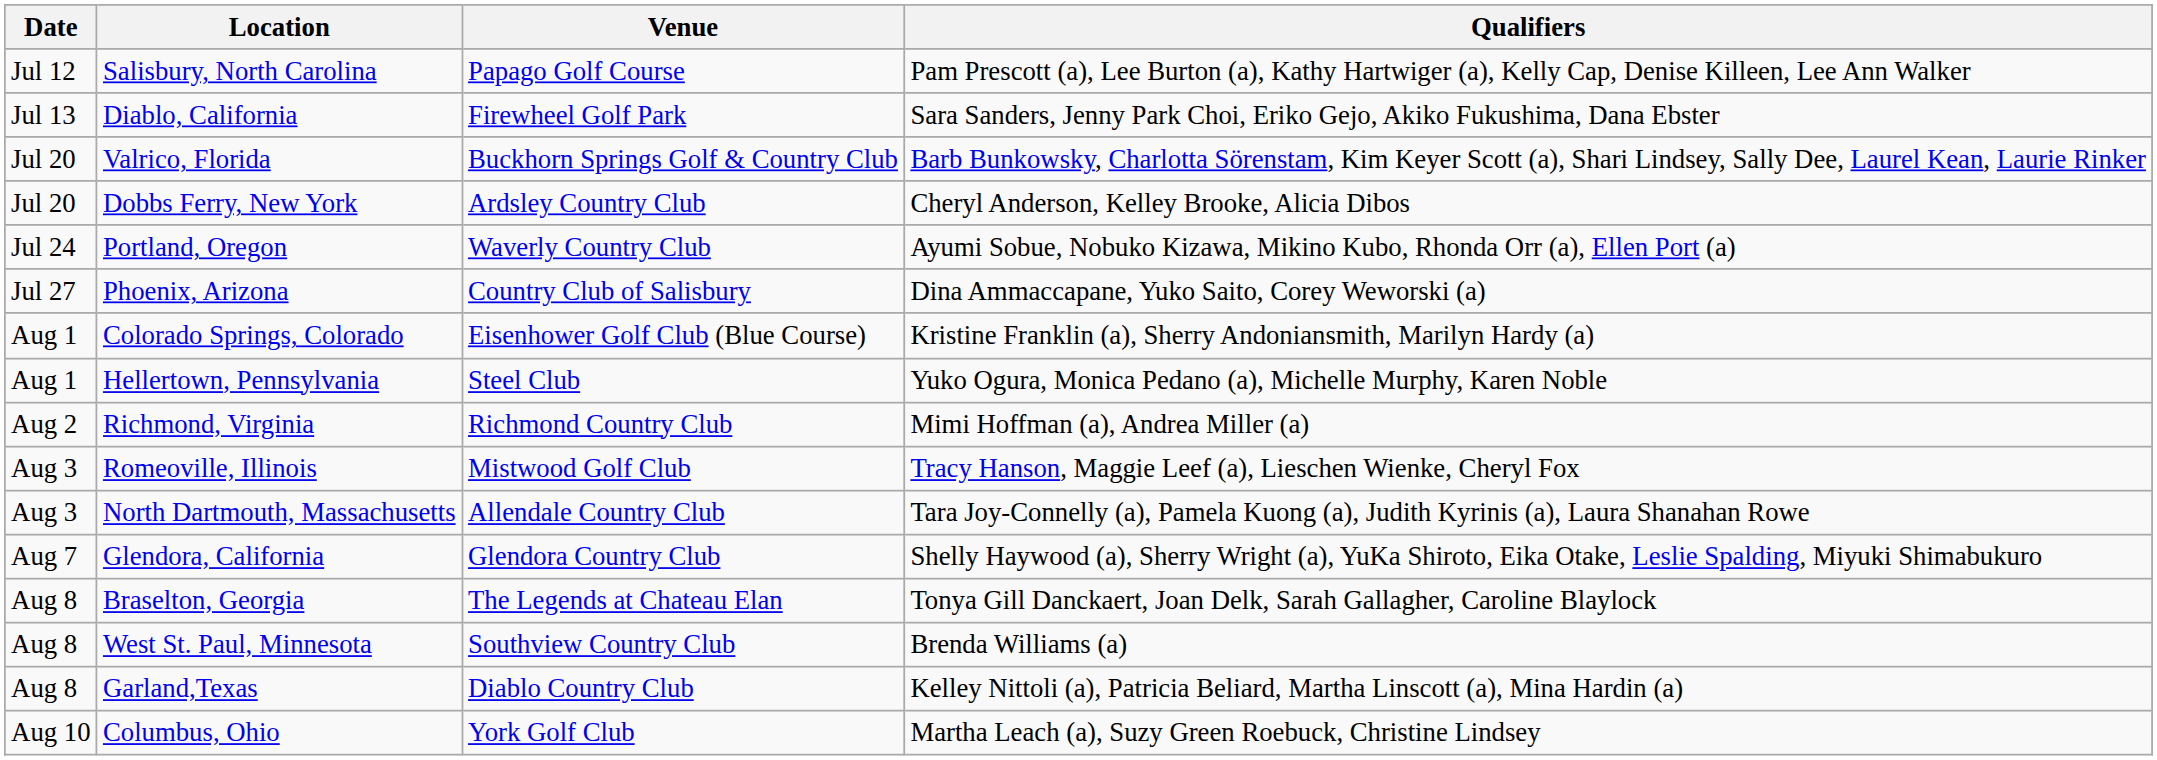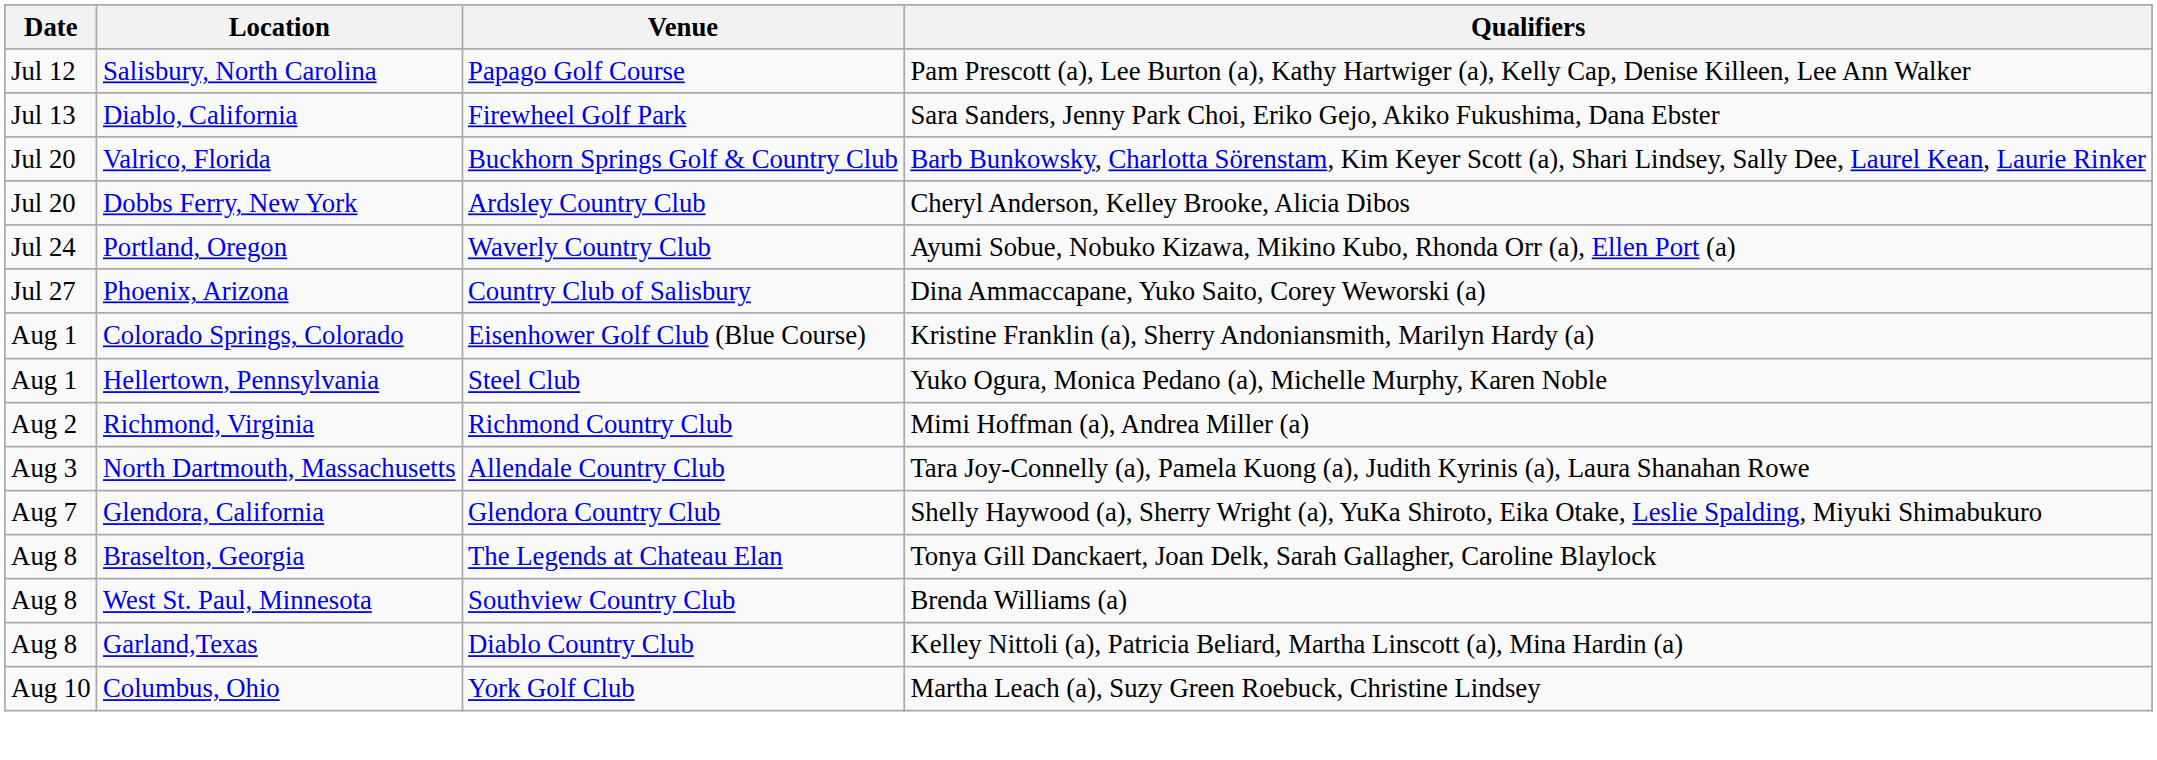 <table class=wikitable style=font-size:95%>
 <tr>
 <th>Date</th>
 <th>Location</th>
 <th>Venue</th>
 <th>Qualifiers</th>
 </tr>
 <tr>
 <td>Jul 12</td>
 <td><a href='#'>Salisbury, North Carolina</a></td>
 <td><a href='#'>Papago Golf Course</a></td>
 <td>Pam Prescott (a), Lee Burton (a), Kathy Hartwiger (a), Kelly Cap, Denise Killeen, Lee Ann Walker</td>
 </tr>
 <tr>
 <td>Jul 13</td>
 <td><a href='#'>Diablo, California</a></td>
 <td><a href='#'>Firewheel Golf Park</a></td>
 <td>Sara Sanders, Jenny Park Choi, Eriko Gejo, Akiko Fukushima, Dana Ebster</td>
 </tr>
 <tr>
 <td>Jul 20</td>
 <td><a href='#'>Valrico, Florida</a></td>
 <td><a href='#'>Buckhorn Springs Golf & Country Club</a></td>
 <td><a href='#'>Barb Bunkowsky</a>, <a href='#'>Charlotta Sörenstam</a>, Kim Keyer Scott (a), Shari Lindsey, Sally Dee, <a href='#'>Laurel Kean</a>, <a href='#'>Laurie Rinker</a></td>
 </tr>
 <tr>
 <td>Jul 20</td>
 <td><a href='#'>Dobbs Ferry, New York</a></td>
 <td><a href='#'>Ardsley Country Club</a></td>
 <td>Cheryl Anderson, Kelley Brooke, Alicia Dibos</td>
 </tr>
 <tr>
 <td>Jul 24</td>
 <td><a href='#'>Portland, Oregon</a></td>
 <td><a href='#'>Waverly Country Club</a></td>
 <td>Ayumi Sobue, Nobuko Kizawa, Mikino Kubo, Rhonda Orr (a), <a href='#'>Ellen Port</a> (a)</td>
 </tr>
 <tr>
 <td>Jul 27</td>
 <td><a href='#'>Phoenix, Arizona</a></td>
 <td><a href='#'>Country Club of Salisbury</a></td>
 <td>Dina Ammaccapane, Yuko Saito, Corey Weworski (a)</td>
 </tr>
 <tr>
 <td>Aug 1</td>
 <td><a href='#'>Colorado Springs, Colorado</a></td>
 <td><a href='#'>Eisenhower Golf Club</a> (Blue Course)</td>
 <td>Kristine Franklin (a), Sherry Andoniansmith, Marilyn Hardy (a)</td>
 </tr>
 <tr>
 <td>Aug 1</td>
 <td><a href='#'>Hellertown, Pennsylvania</a></td>
 <td><a href='#'>Steel Club</a></td>
 <td>Yuko Ogura, Monica Pedano (a), Michelle Murphy, Karen Noble</td>
 </tr>
 <tr>
 <td>Aug 2</td>
 <td><a href='#'>Richmond, Virginia</a></td>
 <td><a href='#'>Richmond Country Club</a></td>
 <td>Mimi Hoffman (a), Andrea Miller (a)</td>
 </tr>
 <tr>
 <td>Aug 3</td>
-<td><a href='#'>Romeoville, Illinois</a></td>
-<td><a href='#'>Mistwood Golf Club</a></td>
-<td><a href='#'>Tracy Hanson</a>, Maggie Leef (a), Lieschen Wienke, Cheryl Fox</td>
-</tr>
-<tr>
-<td>Aug 3</td>
 <td><a href='#'>North Dartmouth, Massachusetts</a></td>
 <td><a href='#'>Allendale Country Club</a></td>
 <td>Tara Joy-Connelly (a), Pamela Kuong (a), Judith Kyrinis (a), Laura Shanahan Rowe</td>
 </tr>
 <tr>
 <td>Aug 7</td>
 <td><a href='#'>Glendora, California</a></td>
 <td><a href='#'>Glendora Country Club</a></td>
 <td>Shelly Haywood (a), Sherry Wright (a), YuKa Shiroto, Eika Otake, <a href='#'>Leslie Spalding</a>, Miyuki Shimabukuro</td>
 </tr>
 <tr>
 <td>Aug 8</td>
 <td><a href='#'>Braselton, Georgia</a></td>
 <td><a href='#'>The Legends at Chateau Elan</a></td>
 <td>Tonya Gill Danckaert, Joan Delk, Sarah Gallagher, Caroline Blaylock</td>
 </tr>
 <tr>
 <td>Aug 8</td>
 <td><a href='#'>West St. Paul, Minnesota</a></td>
 <td><a href='#'>Southview Country Club</a></td>
 <td>Brenda Williams (a)</td>
 </tr>
 <tr>
 <td>Aug 8</td>
 <td><a href='#'>Garland,Texas</a></td>
 <td><a href='#'>Diablo Country Club</a></td>
 <td>Kelley Nittoli (a), Patricia Beliard, Martha Linscott (a), Mina Hardin (a)</td>
 </tr>
 <tr>
 <td>Aug 10</td>
 <td><a href='#'>Columbus, Ohio</a></td>
 <td><a href='#'>York Golf Club</a></td>
 <td>Martha Leach (a), Suzy Green Roebuck, Christine Lindsey</td>
 </tr>
 </table>
